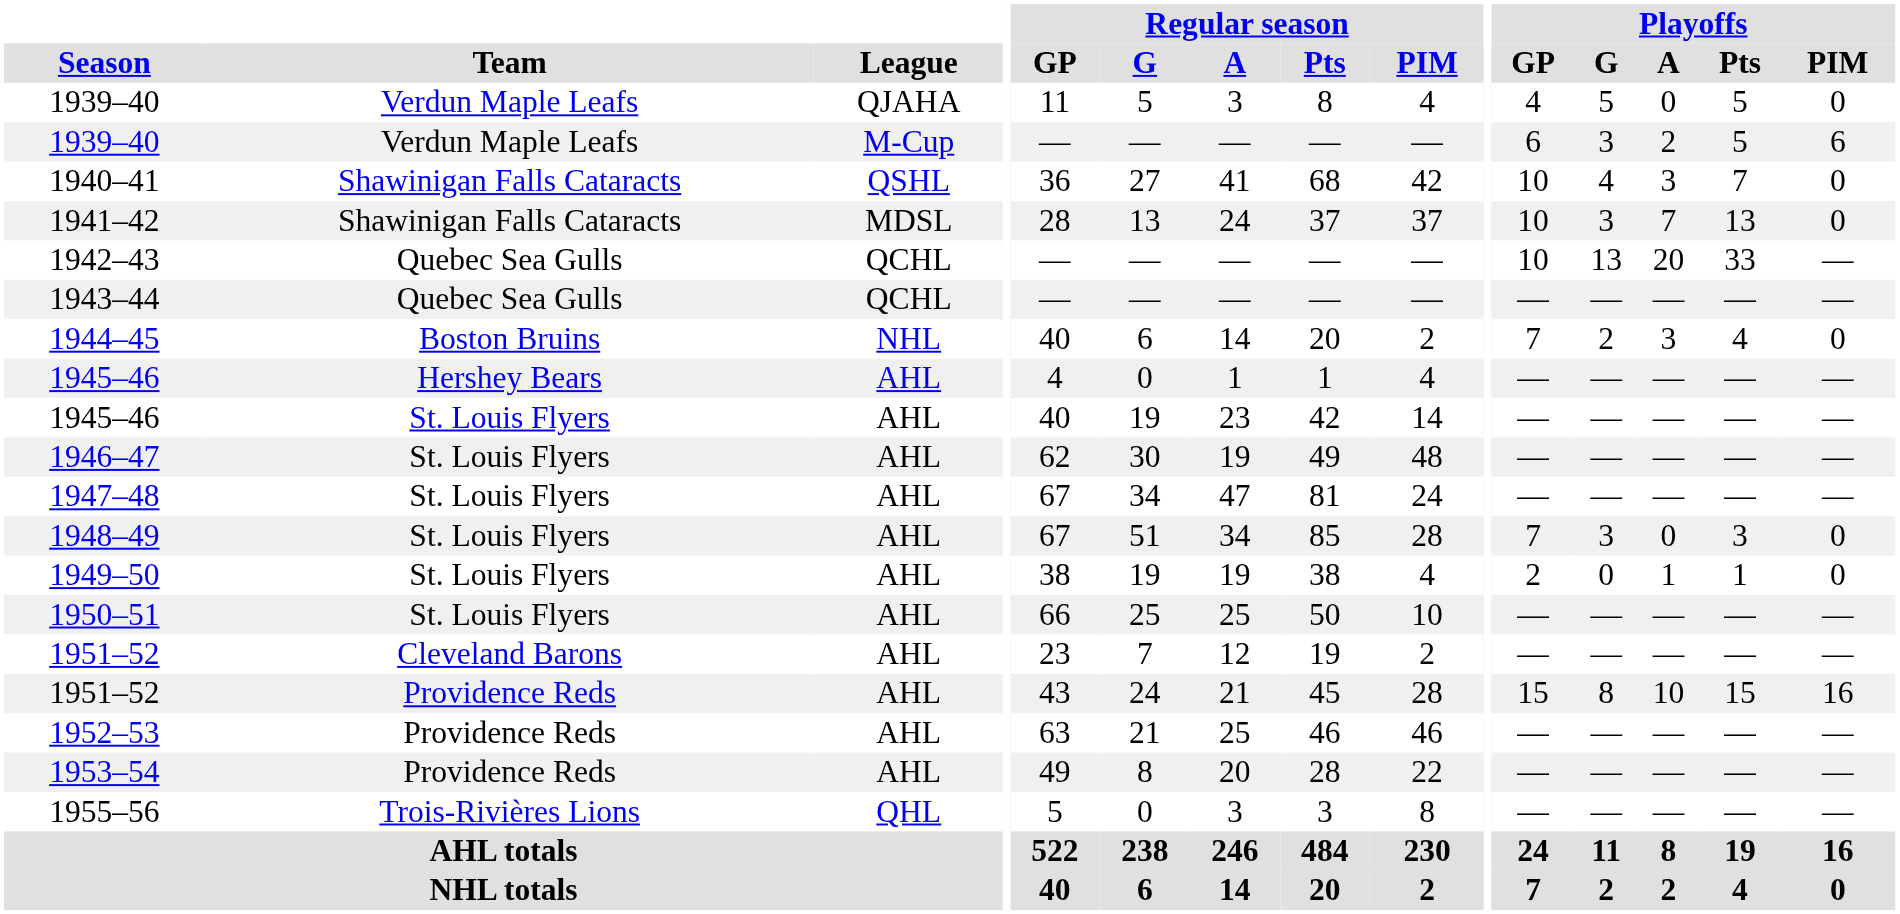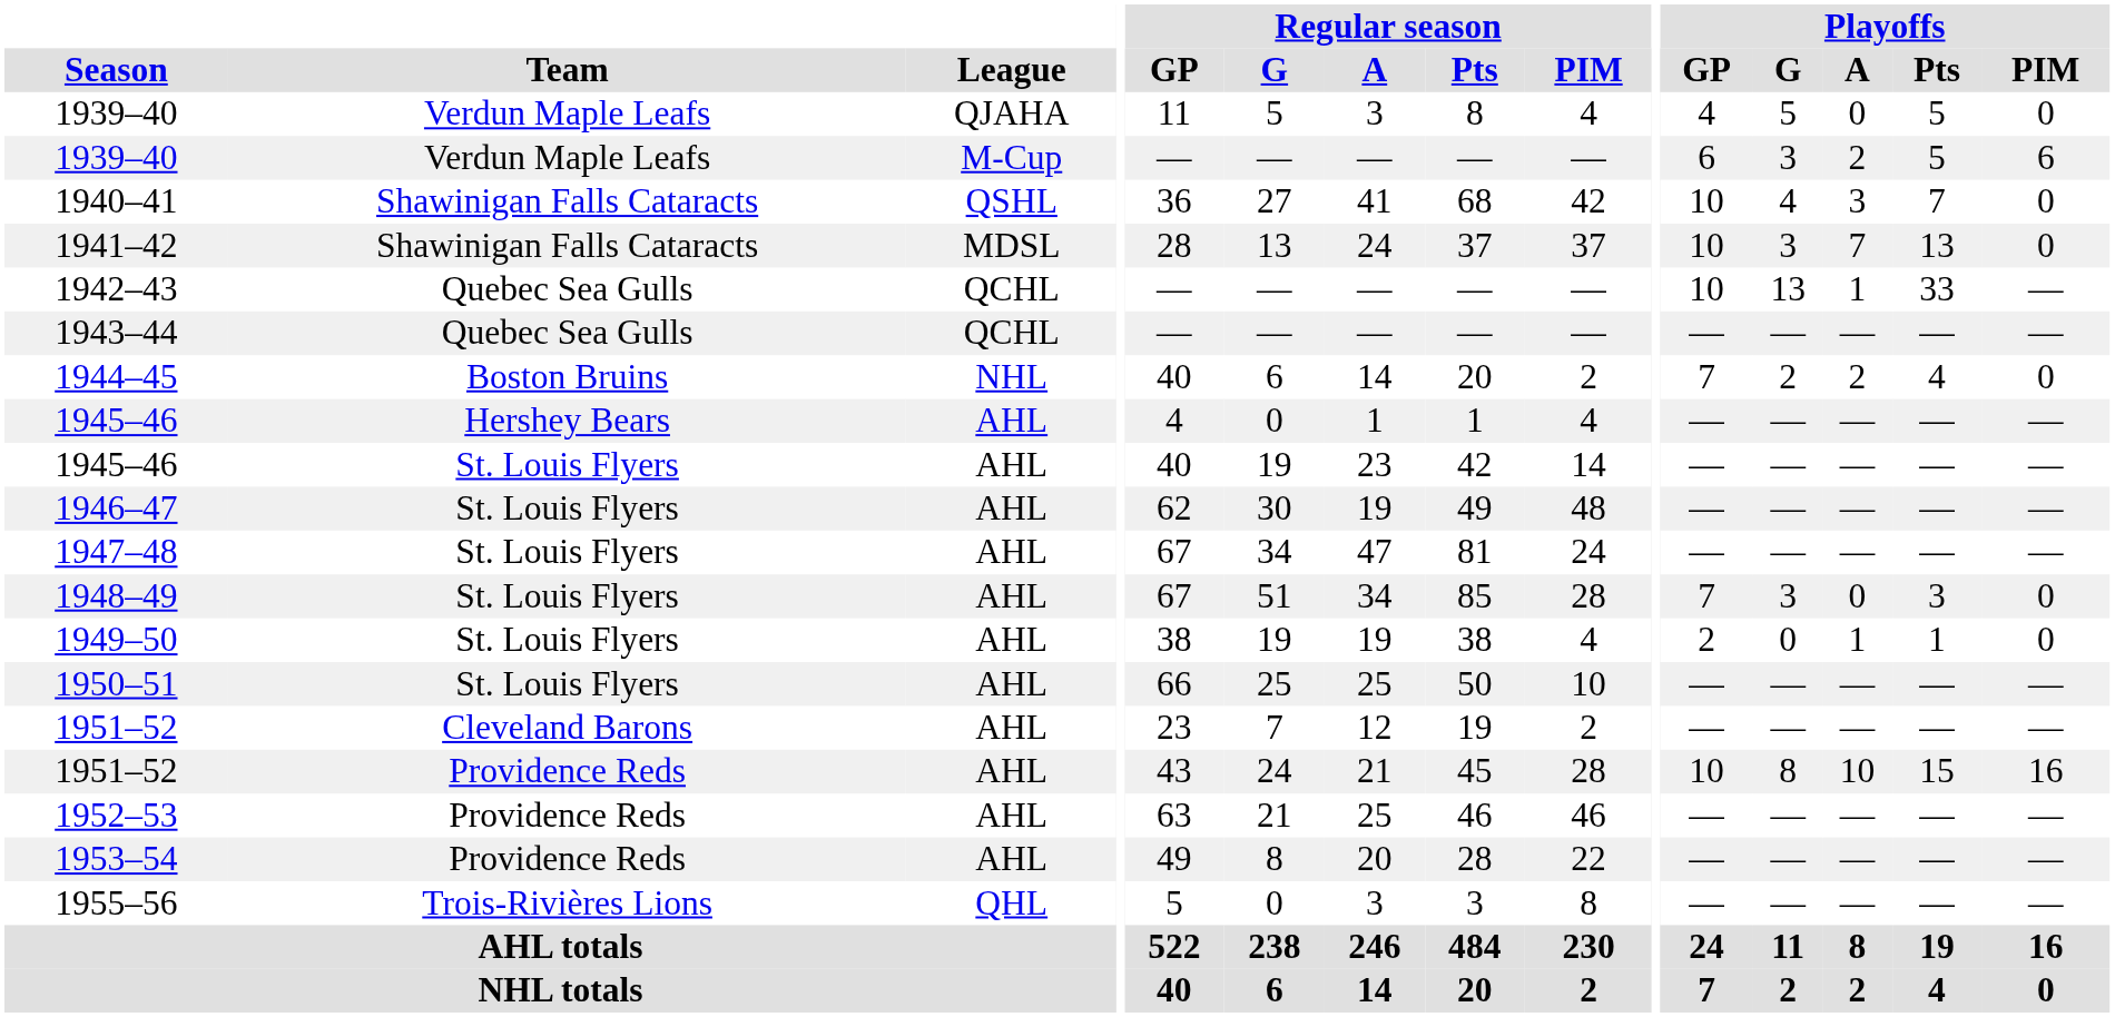 <table border="0" cellpadding="1" cellspacing="0" style="text-align:center; width:60em">
 <tr bgcolor="#e0e0e0">
 <th colspan="3" bgcolor="#ffffff"></th>
 <th rowspan="100" bgcolor="#ffffff"></th>
 <th colspan="5"><a href='#'>Regular season</a></th>
 <th rowspan="100" bgcolor="#ffffff"></th>
 <th colspan="5"><a href='#'>Playoffs</a></th>
 </tr>
 <tr bgcolor="#e0e0e0">
 <th><a href='#'>Season</a></th>
 <th>Team</th>
 <th>League</th>
 <th>GP</th>
 <th><a href='#'>G</a></th>
 <th><a href='#'>A</a></th>
 <th><a href='#'>Pts</a></th>
 <th><a href='#'>PIM</a></th>
 <th>GP</th>
 <th>G</th>
 <th>A</th>
 <th>Pts</th>
 <th>PIM</th>
 </tr>
 <tr>
 <td>1939–40</td>
 <td><a href='#'>Verdun Maple Leafs</a></td>
 <td>QJAHA</td>
 <td>11</td>
 <td>5</td>
 <td>3</td>
 <td>8</td>
 <td>4</td>
 <td>4</td>
 <td>5</td>
 <td>0</td>
 <td>5</td>
 <td>0</td>
 </tr>
 <tr bgcolor="#f0f0f0">
 <td><a href='#'>1939–40</a></td>
 <td>Verdun Maple Leafs</td>
 <td><a href='#'>M-Cup</a></td>
 <td>—</td>
 <td>—</td>
 <td>—</td>
 <td>—</td>
 <td>—</td>
 <td>6</td>
 <td>3</td>
 <td>2</td>
 <td>5</td>
 <td>6</td>
 </tr>
 <tr>
 <td>1940–41</td>
 <td><a href='#'>Shawinigan Falls Cataracts</a></td>
 <td><a href='#'>QSHL</a></td>
 <td>36</td>
 <td>27</td>
 <td>41</td>
 <td>68</td>
 <td>42</td>
 <td>10</td>
 <td>4</td>
 <td>3</td>
 <td>7</td>
 <td>0</td>
 </tr>
 <tr bgcolor="#f0f0f0">
 <td>1941–42</td>
 <td>Shawinigan Falls Cataracts</td>
 <td>MDSL</td>
 <td>28</td>
 <td>13</td>
 <td>24</td>
 <td>37</td>
 <td>37</td>
 <td>10</td>
 <td>3</td>
 <td>7</td>
 <td>13</td>
 <td>0</td>
 </tr>
 <tr>
 <td>1942–43</td>
 <td>Quebec Sea Gulls</td>
 <td>QCHL</td>
 <td>—</td>
 <td>—</td>
 <td>—</td>
 <td>—</td>
 <td>—</td>
 <td>10</td>
 <td>13</td>
-<td>20</td>
+<td>1</td>
 <td>33</td>
 <td>—</td>
 </tr>
 <tr bgcolor="#f0f0f0">
 <td>1943–44</td>
 <td>Quebec Sea Gulls</td>
 <td>QCHL</td>
 <td>—</td>
 <td>—</td>
 <td>—</td>
 <td>—</td>
 <td>—</td>
 <td>—</td>
 <td>—</td>
 <td>—</td>
 <td>—</td>
 <td>—</td>
 </tr>
 <tr>
 <td><a href='#'>1944–45</a></td>
 <td><a href='#'>Boston Bruins</a></td>
 <td><a href='#'>NHL</a></td>
 <td>40</td>
 <td>6</td>
 <td>14</td>
 <td>20</td>
 <td>2</td>
 <td>7</td>
 <td>2</td>
-<td>3</td>
+<td>2</td>
 <td>4</td>
 <td>0</td>
 </tr>
 <tr bgcolor="#f0f0f0">
 <td><a href='#'>1945–46</a></td>
 <td><a href='#'>Hershey Bears</a></td>
 <td><a href='#'>AHL</a></td>
 <td>4</td>
 <td>0</td>
 <td>1</td>
 <td>1</td>
 <td>4</td>
 <td>—</td>
 <td>—</td>
 <td>—</td>
 <td>—</td>
 <td>—</td>
 </tr>
 <tr>
 <td>1945–46</td>
 <td><a href='#'>St. Louis Flyers</a></td>
 <td>AHL</td>
 <td>40</td>
 <td>19</td>
 <td>23</td>
 <td>42</td>
 <td>14</td>
 <td>—</td>
 <td>—</td>
 <td>—</td>
 <td>—</td>
 <td>—</td>
 </tr>
 <tr bgcolor="#f0f0f0">
 <td><a href='#'>1946–47</a></td>
 <td>St. Louis Flyers</td>
 <td>AHL</td>
 <td>62</td>
 <td>30</td>
 <td>19</td>
 <td>49</td>
 <td>48</td>
 <td>—</td>
 <td>—</td>
 <td>—</td>
 <td>—</td>
 <td>—</td>
 </tr>
 <tr>
 <td><a href='#'>1947–48</a></td>
 <td>St. Louis Flyers</td>
 <td>AHL</td>
 <td>67</td>
 <td>34</td>
 <td>47</td>
 <td>81</td>
 <td>24</td>
 <td>—</td>
 <td>—</td>
 <td>—</td>
 <td>—</td>
 <td>—</td>
 </tr>
 <tr bgcolor="#f0f0f0">
 <td><a href='#'>1948–49</a></td>
 <td>St. Louis Flyers</td>
 <td>AHL</td>
 <td>67</td>
 <td>51</td>
 <td>34</td>
 <td>85</td>
 <td>28</td>
 <td>7</td>
 <td>3</td>
 <td>0</td>
 <td>3</td>
 <td>0</td>
 </tr>
 <tr>
 <td><a href='#'>1949–50</a></td>
 <td>St. Louis Flyers</td>
 <td>AHL</td>
 <td>38</td>
 <td>19</td>
 <td>19</td>
 <td>38</td>
 <td>4</td>
 <td>2</td>
 <td>0</td>
 <td>1</td>
 <td>1</td>
 <td>0</td>
 </tr>
 <tr bgcolor="#f0f0f0">
 <td><a href='#'>1950–51</a></td>
 <td>St. Louis Flyers</td>
 <td>AHL</td>
 <td>66</td>
 <td>25</td>
 <td>25</td>
 <td>50</td>
 <td>10</td>
 <td>—</td>
 <td>—</td>
 <td>—</td>
 <td>—</td>
 <td>—</td>
 </tr>
 <tr>
 <td><a href='#'>1951–52</a></td>
 <td><a href='#'>Cleveland Barons</a></td>
 <td>AHL</td>
 <td>23</td>
 <td>7</td>
 <td>12</td>
 <td>19</td>
 <td>2</td>
 <td>—</td>
 <td>—</td>
 <td>—</td>
 <td>—</td>
 <td>—</td>
 </tr>
 <tr bgcolor="#f0f0f0">
 <td>1951–52</td>
 <td><a href='#'>Providence Reds</a></td>
 <td>AHL</td>
 <td>43</td>
 <td>24</td>
 <td>21</td>
 <td>45</td>
 <td>28</td>
-<td>15</td>
+<td>10</td>
 <td>8</td>
 <td>10</td>
 <td>15</td>
 <td>16</td>
 </tr>
 <tr>
 <td><a href='#'>1952–53</a></td>
 <td>Providence Reds</td>
 <td>AHL</td>
 <td>63</td>
 <td>21</td>
 <td>25</td>
 <td>46</td>
 <td>46</td>
 <td>—</td>
 <td>—</td>
 <td>—</td>
 <td>—</td>
 <td>—</td>
 </tr>
 <tr bgcolor="#f0f0f0">
 <td><a href='#'>1953–54</a></td>
 <td>Providence Reds</td>
 <td>AHL</td>
 <td>49</td>
 <td>8</td>
 <td>20</td>
 <td>28</td>
 <td>22</td>
 <td>—</td>
 <td>—</td>
 <td>—</td>
 <td>—</td>
 <td>—</td>
 </tr>
 <tr>
 <td>1955–56</td>
 <td><a href='#'>Trois-Rivières Lions</a></td>
 <td><a href='#'>QHL</a></td>
 <td>5</td>
 <td>0</td>
 <td>3</td>
 <td>3</td>
 <td>8</td>
 <td>—</td>
 <td>—</td>
 <td>—</td>
 <td>—</td>
 <td>—</td>
 </tr>
 <tr bgcolor="#e0e0e0">
 <th colspan="3">AHL totals</th>
 <th>522</th>
 <th>238</th>
 <th>246</th>
 <th>484</th>
 <th>230</th>
 <th>24</th>
 <th>11</th>
 <th>8</th>
 <th>19</th>
 <th>16</th>
 </tr>
 <tr bgcolor="#e0e0e0">
 <th colspan="3">NHL totals</th>
 <th>40</th>
 <th>6</th>
 <th>14</th>
 <th>20</th>
 <th>2</th>
 <th>7</th>
 <th>2</th>
 <th>2</th>
 <th>4</th>
 <th>0</th>
 </tr>
 </table>
